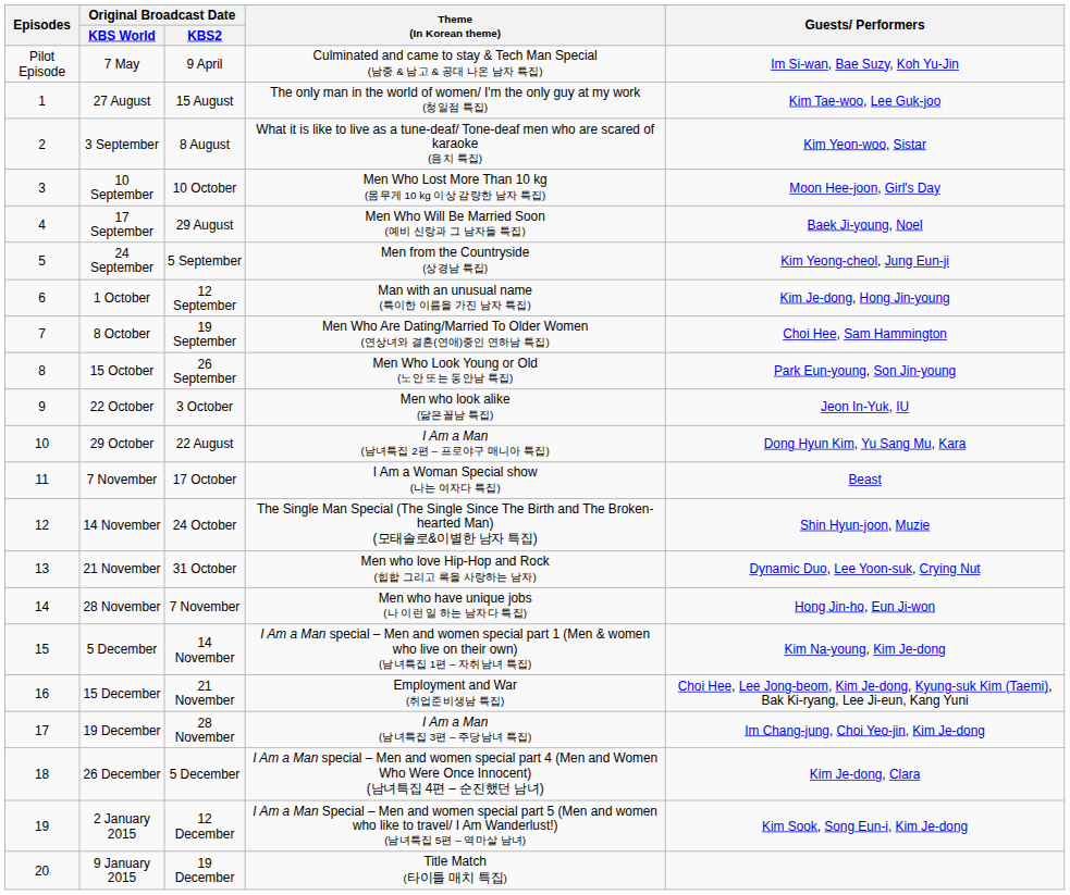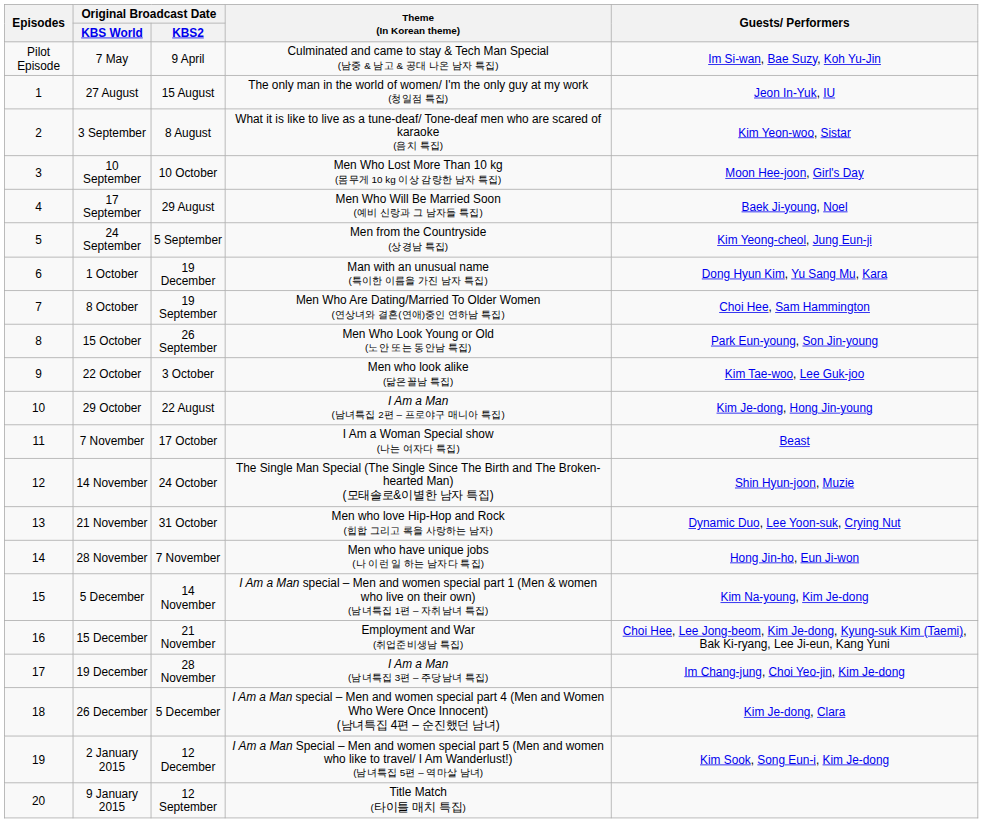 <table class="wikitable" style="font-size:95%; text-align:center;">
 <tr>
 <th rowspan="2">Episodes</th>
 <th colspan="2">Original Broadcast Date</th>
 <th rowspan="2"><small>Theme</small><br><small>(In Korean theme)</small></th>
 <th rowspan="2">Guests/ Performers</th>
 </tr>
 <tr>
 <th><a href='#'>KBS World</a></th>
 <th><a href='#'>KBS2</a></th>
 </tr>
 <tr>
 <td>Pilot Episode</td>
 <td>7 May</td>
 <td>9 April</td>
 <td>Culminated and came to stay & Tech Man Special<br><small>(남중 & 남고 & 공대 나온 남자 특집)</small></td>
 <td><a href='#'>Im Si-wan</a>, <a href='#'>Bae Suzy</a>, <a href='#'>Koh Yu-Jin</a></td>
 </tr>
 <tr>
 <td>1</td>
 <td>27 August</td>
 <td>15 August</td>
 <td>The only man in the world of women/ I'm the only guy at my work<br><small>(청일점 특집)</small></td>
-<td><a href='#'>Kim Tae-woo</a>, <a href='#'>Lee Guk-joo</a></td>
+<td><a href='#'>Jeon In-Yuk</a>, <a href='#'>IU</a></td>
 </tr>
 <tr>
 <td>2</td>
 <td>3 September</td>
 <td>8 August</td>
 <td>What it is like to live as a tune-deaf/ Tone-deaf men who are scared of karaoke<br><small>(음치 특집)</small></td>
 <td><a href='#'>Kim Yeon-woo</a>, <a href='#'>Sistar</a></td>
 </tr>
 <tr>
 <td>3</td>
 <td>10 September</td>
 <td>10 October</td>
 <td>Men Who Lost More Than 10 kg<br><small>(몸무게 10 kg 이상 감량한 남자 특집)</small></td>
 <td><a href='#'>Moon Hee-joon</a>, <a href='#'>Girl's Day</a></td>
 </tr>
 <tr>
 <td>4</td>
 <td>17 September</td>
 <td>29 August</td>
 <td>Men Who Will Be Married Soon<br><small>(예비 신랑과 그 남자들 특집)</small></td>
 <td><a href='#'>Baek Ji-young</a>, <a href='#'>Noel</a></td>
 </tr>
 <tr>
 <td>5</td>
 <td>24 September</td>
 <td>5 September</td>
 <td>Men from the Countryside<br><small>(상경남 특집)</small></td>
 <td><a href='#'>Kim Yeong-cheol</a>, <a href='#'>Jung Eun-ji</a></td>
 </tr>
 <tr>
 <td>6</td>
 <td>1 October</td>
-<td>12 September</td>
+<td>19 December</td>
 <td>Man with an unusual name<br><small>(특이한 이름을 가진 남자 특집)</small></td>
-<td><a href='#'>Kim Je-dong</a>, <a href='#'>Hong Jin-young</a></td>
+<td><a href='#'>Dong Hyun Kim</a>, <a href='#'>Yu Sang Mu</a>, <a href='#'>Kara</a></td>
 </tr>
 <tr>
 <td>7</td>
 <td>8 October</td>
 <td>19 September</td>
 <td>Men Who Are Dating/Married To Older Women<br><small>(연상녀와 결혼(연애)중인 연하남 특집)</small></td>
 <td><a href='#'>Choi Hee</a>, <a href='#'>Sam Hammington</a></td>
 </tr>
 <tr>
 <td>8</td>
 <td>15 October</td>
 <td>26 September</td>
 <td>Men Who Look Young or Old<br><small>(노안 또는 동안남 특집)</small></td>
 <td><a href='#'>Park Eun-young</a>, <a href='#'>Son Jin-young</a></td>
 </tr>
 <tr>
 <td>9</td>
 <td>22 October</td>
 <td>3 October</td>
 <td>Men who look alike<br><small>(닮은꼴남 특집)</small></td>
-<td><a href='#'>Jeon In-Yuk</a>, <a href='#'>IU</a></td>
+<td><a href='#'>Kim Tae-woo</a>, <a href='#'>Lee Guk-joo</a></td>
 </tr>
 <tr>
 <td>10</td>
 <td>29 October</td>
 <td>22 August</td>
 <td><em>I Am a Man</em><br><small>(남녀특집 2편 – 프로야구 매니아 특집)</small></td>
-<td><a href='#'>Dong Hyun Kim</a>, <a href='#'>Yu Sang Mu</a>, <a href='#'>Kara</a></td>
+<td><a href='#'>Kim Je-dong</a>, <a href='#'>Hong Jin-young</a></td>
 </tr>
 <tr>
 <td>11</td>
 <td>7 November</td>
 <td>17 October</td>
 <td>I Am a Woman Special show<br><small>(나는 여자다 특집)</small></td>
 <td><a href='#'>Beast</a></td>
 </tr>
 <tr>
 <td>12</td>
 <td>14 November</td>
 <td>24 October</td>
 <td>The Single Man Special (The Single Since The Birth and The Broken-hearted Man)<br> (모태솔로&이별한 남자 특집)</td>
 <td><a href='#'>Shin Hyun-joon</a>, <a href='#'>Muzie</a></td>
 </tr>
 <tr>
 <td>13</td>
 <td>21 November</td>
 <td>31 October</td>
 <td>Men who love Hip-Hop and Rock<br><small>(힙합 그리고 록을 사랑하는 남자)</small></td>
 <td><a href='#'>Dynamic Duo</a>, <a href='#'>Lee Yoon-suk</a>, <a href='#'>Crying Nut</a></td>
 </tr>
 <tr>
 <td>14</td>
 <td>28 November</td>
 <td>7 November</td>
 <td>Men who have unique jobs<br><small>(나 이런 일 하는 남자다 특집)</small></td>
 <td><a href='#'>Hong Jin-ho</a>, <a href='#'>Eun Ji-won</a></td>
 </tr>
 <tr>
 <td>15</td>
 <td>5 December</td>
 <td>14 November</td>
 <td><em>I Am a Man</em> special – Men and women special part 1 (Men & women who live on their own) <br><small>(남녀특집 1편 – 자취남녀 특집)</small></td>
 <td><a href='#'>Kim Na-young</a>, <a href='#'>Kim Je-dong</a></td>
 </tr>
 <tr>
 <td>16</td>
 <td>15 December</td>
 <td>21 November</td>
 <td>Employment and War<br><small>(취업준비생남 특집)</small></td>
 <td><a href='#'>Choi Hee</a>, <a href='#'>Lee Jong-beom</a>, <a href='#'>Kim Je-dong</a>, <a href='#'>Kyung-suk Kim (Taemi)</a>, Bak Ki-ryang, Lee Ji-eun, Kang Yuni</td>
 </tr>
 <tr>
 <td>17</td>
 <td>19 December</td>
 <td>28 November</td>
 <td><em>I Am a Man</em><br><small>(남녀특집 3편 – 주당남녀 특집)</small></td>
 <td><a href='#'>Im Chang-jung</a>, <a href='#'>Choi Yeo-jin</a>, <a href='#'>Kim Je-dong</a></td>
 </tr>
 <tr>
 <td>18</td>
 <td>26 December</td>
 <td>5 December</td>
 <td><em>I Am a Man</em> special – Men and women special part 4 (Men and Women Who Were Once Innocent)<br>(남녀특집 4편 – 순진했던 남녀)</td>
 <td><a href='#'>Kim Je-dong</a>, <a href='#'>Clara</a></td>
 </tr>
 <tr>
 <td>19</td>
 <td>2 January 2015</td>
 <td>12 December</td>
 <td><em>I Am a Man</em> Special – Men and women special part 5 (Men and women who like to travel/ I Am Wanderlust!)<br><small>(남녀특집 5편 – 역마살 남녀)</small></td>
 <td><a href='#'>Kim Sook</a>, <a href='#'>Song Eun-i</a>, <a href='#'>Kim Je-dong</a></td>
 </tr>
 <tr>
 <td>20</td>
 <td>9 January 2015</td>
-<td>19 December</td>
+<td>12 September</td>
 <td>Title Match  <br><small>(</small>타이틀 매치 특집<small>)</small></td>
 <td></td>
 </tr>
 </table>
